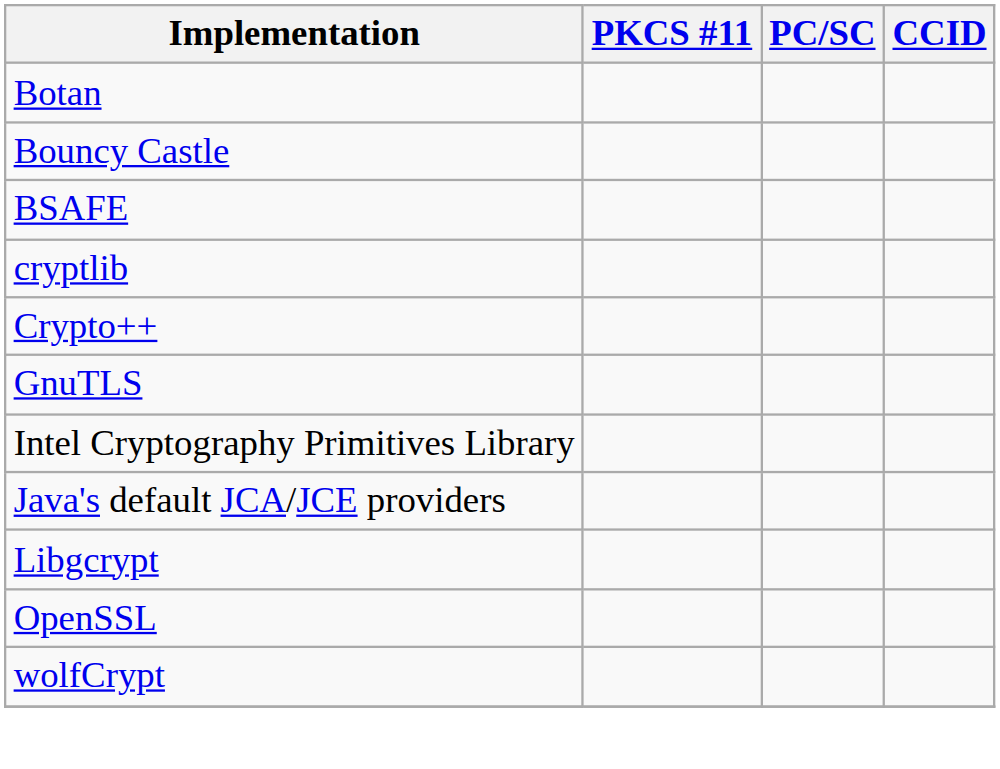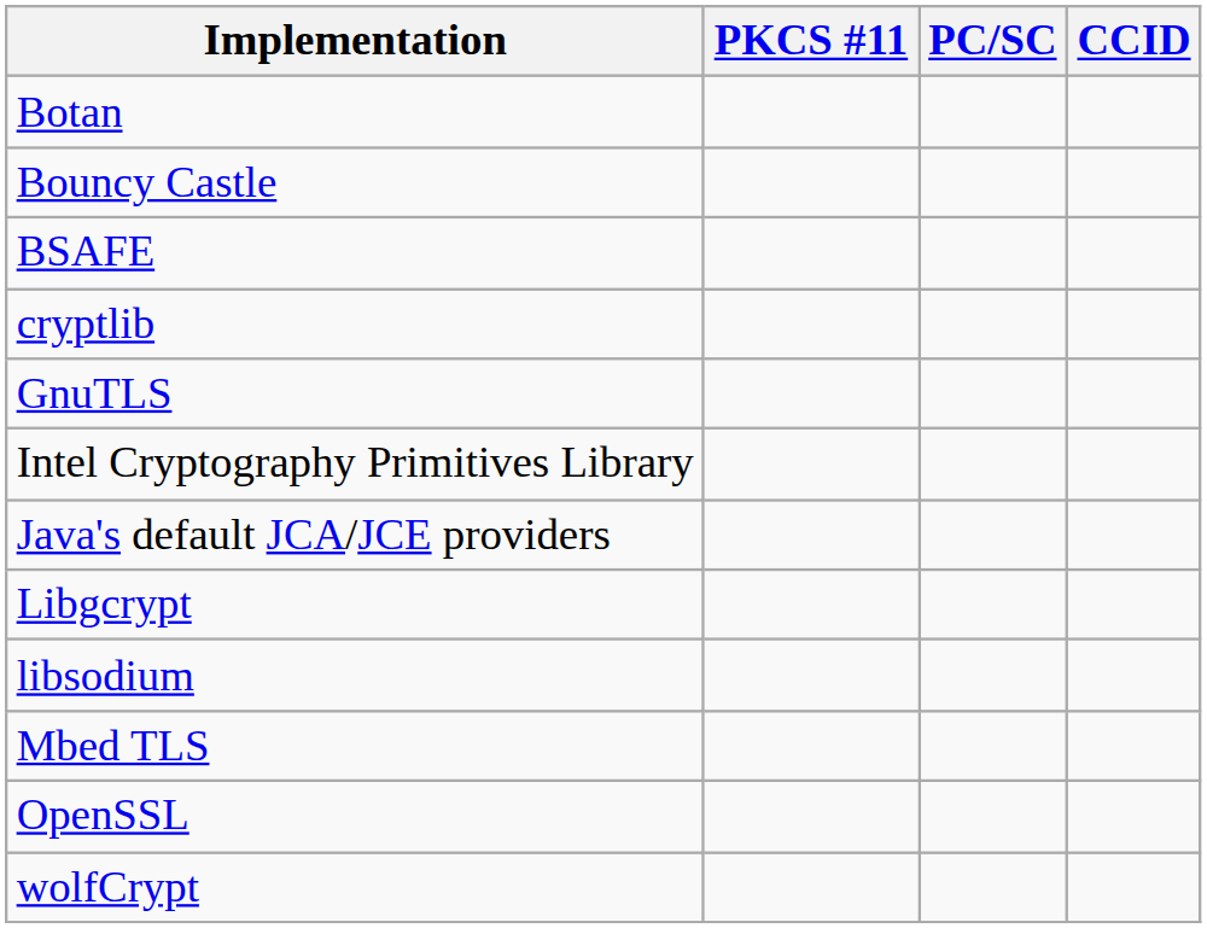 <table class="wikitable sortable sort-under" style="text-align: left">
 <tr>
 <th>Implementation</th>
 <th><a href='#'>PKCS #11</a></th>
 <th><a href='#'>PC/SC</a></th>
 <th><a href='#'>CCID</a></th>
 </tr>
 <tr>
 <td><a href='#'>Botan</a></td>
 <td></td>
 <td></td>
 <td></td>
 </tr>
 <tr>
 <td><a href='#'>Bouncy Castle</a></td>
 <td></td>
 <td></td>
 <td></td>
 </tr>
 <tr>
 <td><a href='#'>BSAFE</a></td>
 <td></td>
 <td></td>
 <td></td>
 </tr>
 <tr>
 <td><a href='#'>cryptlib</a></td>
 <td></td>
 <td></td>
 <td></td>
 </tr>
 <tr>
-<td><a href='#'>Crypto++</a></td>
-<td></td>
-<td></td>
-<td></td>
-</tr>
-<tr>
 <td><a href='#'>GnuTLS</a></td>
 <td></td>
 <td></td>
 <td></td>
 </tr>
 <tr>
 <td>Intel Cryptography Primitives Library</td>
 <td></td>
 <td></td>
 <td></td>
 </tr>
 <tr>
 <td><a href='#'>Java's</a> default <a href='#'>JCA</a>/<a href='#'>JCE</a> providers</td>
 <td></td>
 <td></td>
 <td></td>
 </tr>
 <tr>
 <td><a href='#'>Libgcrypt</a></td>
 <td></td>
 <td></td>
 <td></td>
 </tr>
 <tr>
+<td><a href='#'>libsodium</a></td>
+<td></td>
+<td></td>
+<td></td>
+</tr>
+<tr>
+<td><a href='#'>Mbed TLS</a></td>
+<td></td>
+<td></td>
+<td></td>
+</tr>
+<tr>
 <td><a href='#'>OpenSSL</a></td>
 <td></td>
 <td></td>
 <td></td>
 </tr>
 <tr>
 <td><a href='#'>wolfCrypt</a></td>
 <td></td>
 <td></td>
 <td></td>
 </tr>
 <tr>
 </tr>
 </table>
